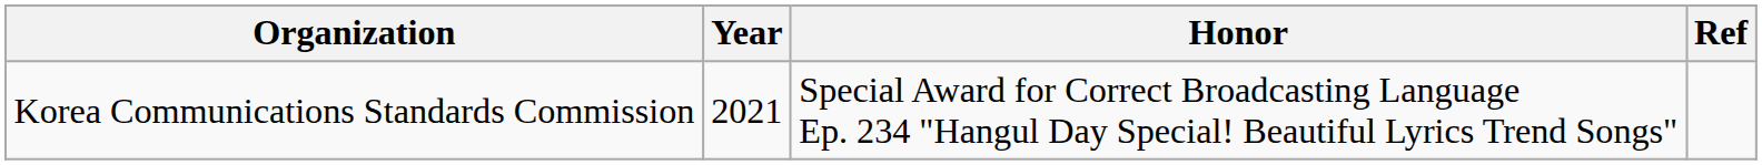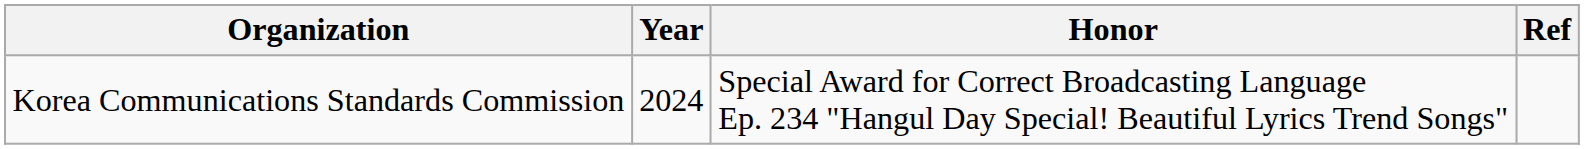 <table class="wikitable">
 <tr>
 <th>Organization</th>
 <th>Year</th>
 <th>Honor</th>
 <th>Ref</th>
 </tr>
 <tr>
 <td>Korea Communications Standards Commission</td>
-<td>2021</td>
+<td>2024</td>
 <td>Special Award for Correct Broadcasting Language<br>Ep. 234 "Hangul Day Special! Beautiful Lyrics Trend Songs"</td>
 <td></td>
 </tr>
 </table>
